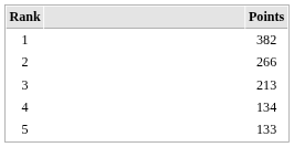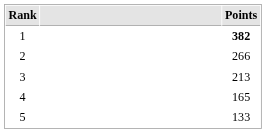 <table cellspacing="1" cellpadding="3" style="border:1px solid #AAAAAA;font-size:86%">
 <tr bgcolor="#E4E4E4">
 <th style="border-bottom:1px solid #AAAAAA" width=10>Rank</th>
 <th style="border-bottom:1px solid #AAAAAA" width=200></th>
 <th style="border-bottom:1px solid #AAAAAA" width=20>Points</th>
 </tr>
 <tr>
 <td align="center">1</td>
 <td></td>
-<td align=center>382</td>
+<td align=center><strong>382</strong></td>
 </tr>
 <tr>
 <td align="center">2</td>
 <td></td>
 <td align=center>266</td>
 </tr>
 <tr>
 <td align="center">3</td>
 <td></td>
 <td align=center>213</td>
 </tr>
 <tr>
 <td align="center">4</td>
 <td></td>
-<td align=center>134</td>
+<td align=center>165</td>
 </tr>
 <tr>
 <td align="center">5</td>
 <td></td>
 <td align=center>133</td>
 </tr>
 </table>
